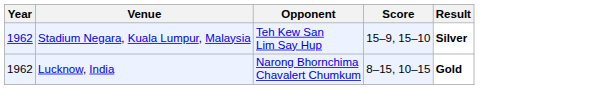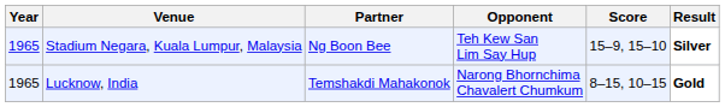 <table class="sortable wikitable" style="font-size: 90%;">
 <tr>
 <th>Year</th>
 <th>Venue</th>
+<th>Partner</th>
 <th>Opponent</th>
 <th>Score</th>
 <th>Result</th>
 </tr>
 <tr style="background:#ECF2FF">
-<td align="center"><a href='#'>1962</a></td>
+<td align="center"><a href='#'>1965</a></td>
 <td><a href='#'>Stadium Negara</a>, <a href='#'>Kuala Lumpur</a>, <a href='#'>Malaysia</a></td>
+<td> <a href='#'>Ng Boon Bee</a></td>
 <td> <a href='#'>Teh Kew San</a><br> <a href='#'>Lim Say Hup</a></td>
 <td>15–9, 15–10</td>
 <td style="text-align:left; background:white"> <strong>Silver</strong></td>
 </tr>
 <tr style="background:#ECF2FF">
-<td align="center">1962</td>
+<td align="center">1965</td>
 <td><a href='#'>Lucknow</a>, <a href='#'>India</a></td>
+<td> <a href='#'>Temshakdi Mahakonok</a></td>
 <td> <a href='#'>Narong Bhornchima</a><br> <a href='#'>Chavalert Chumkum</a></td>
 <td>8–15, 10–15</td>
 <td style="text-align:left; background:white"> <strong>Gold</strong></td>
 </tr>
 </table>
